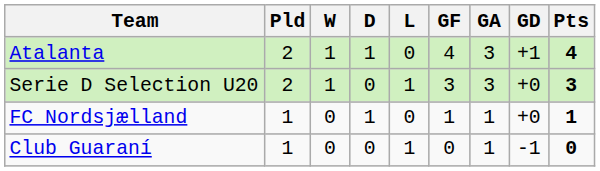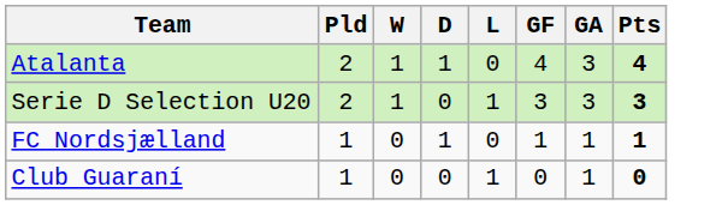 <table class=wikitable style="text-align:center">
 <tr>
 <th width=165>Team</th>
 <th width=20>Pld</th>
 <th width=20>W</th>
 <th width=20>D</th>
 <th width=20>L</th>
 <th width=20>GF</th>
 <th width=20>GA</th>
-<th width=20>GD</th>
 <th width=20>Pts</th>
 </tr>
 <tr bgcolor=#d0f0c0>
 <td style="text-align:left"> <a href='#'>Atalanta</a></td>
 <td>2</td>
 <td>1</td>
 <td>1</td>
 <td>0</td>
 <td>4</td>
 <td>3</td>
-<td>+1</td>
 <td><strong>4</strong></td>
 </tr>
 <tr bgcolor=#d0f0c0>
 <td style="text-align:left"> Serie D Selection U20</td>
 <td>2</td>
 <td>1</td>
 <td>0</td>
 <td>1</td>
 <td>3</td>
 <td>3</td>
-<td>+0</td>
 <td><strong>3</strong></td>
 </tr>
 <tr>
 <td style="text-align:left"> <a href='#'>FC Nordsjælland</a></td>
 <td>1</td>
 <td>0</td>
 <td>1</td>
 <td>0</td>
 <td>1</td>
 <td>1</td>
-<td>+0</td>
 <td><strong>1</strong></td>
 </tr>
 <tr>
 <td style="text-align:left"> <a href='#'>Club Guaraní</a></td>
 <td>1</td>
 <td>0</td>
 <td>0</td>
 <td>1</td>
 <td>0</td>
 <td>1</td>
-<td>-1</td>
 <td><strong>0</strong></td>
 </tr>
 </table>
